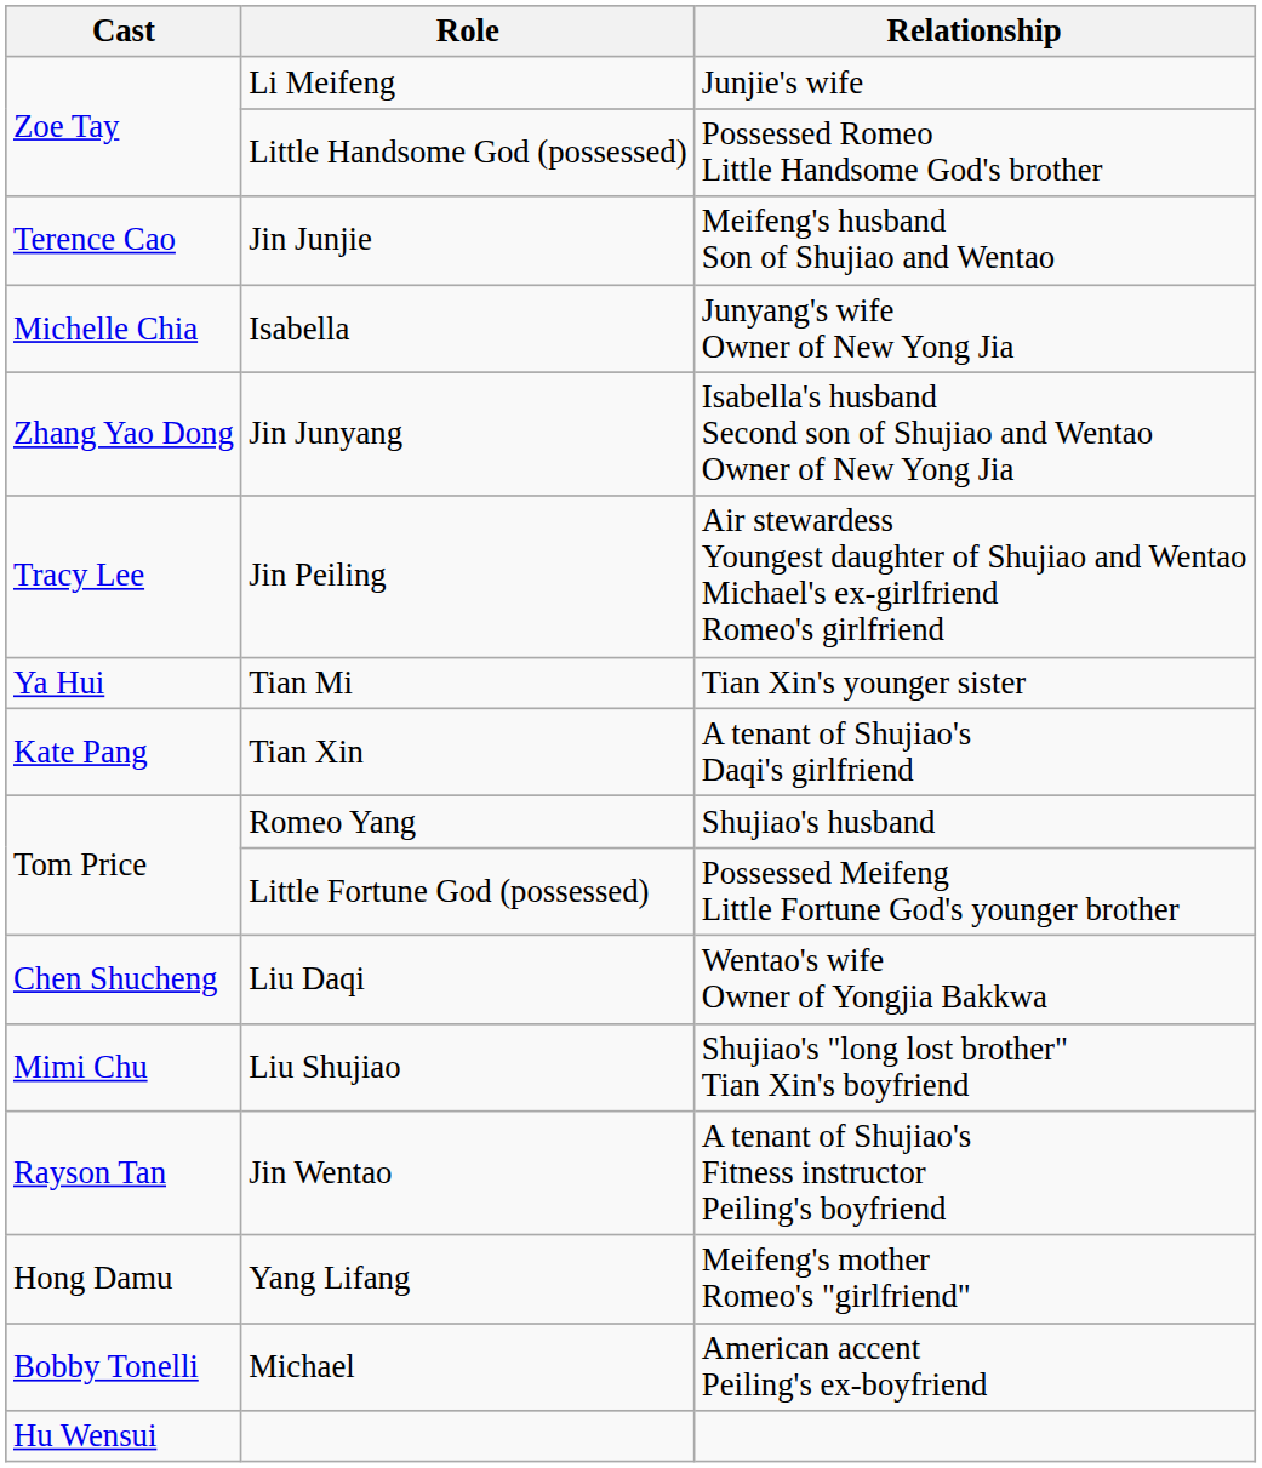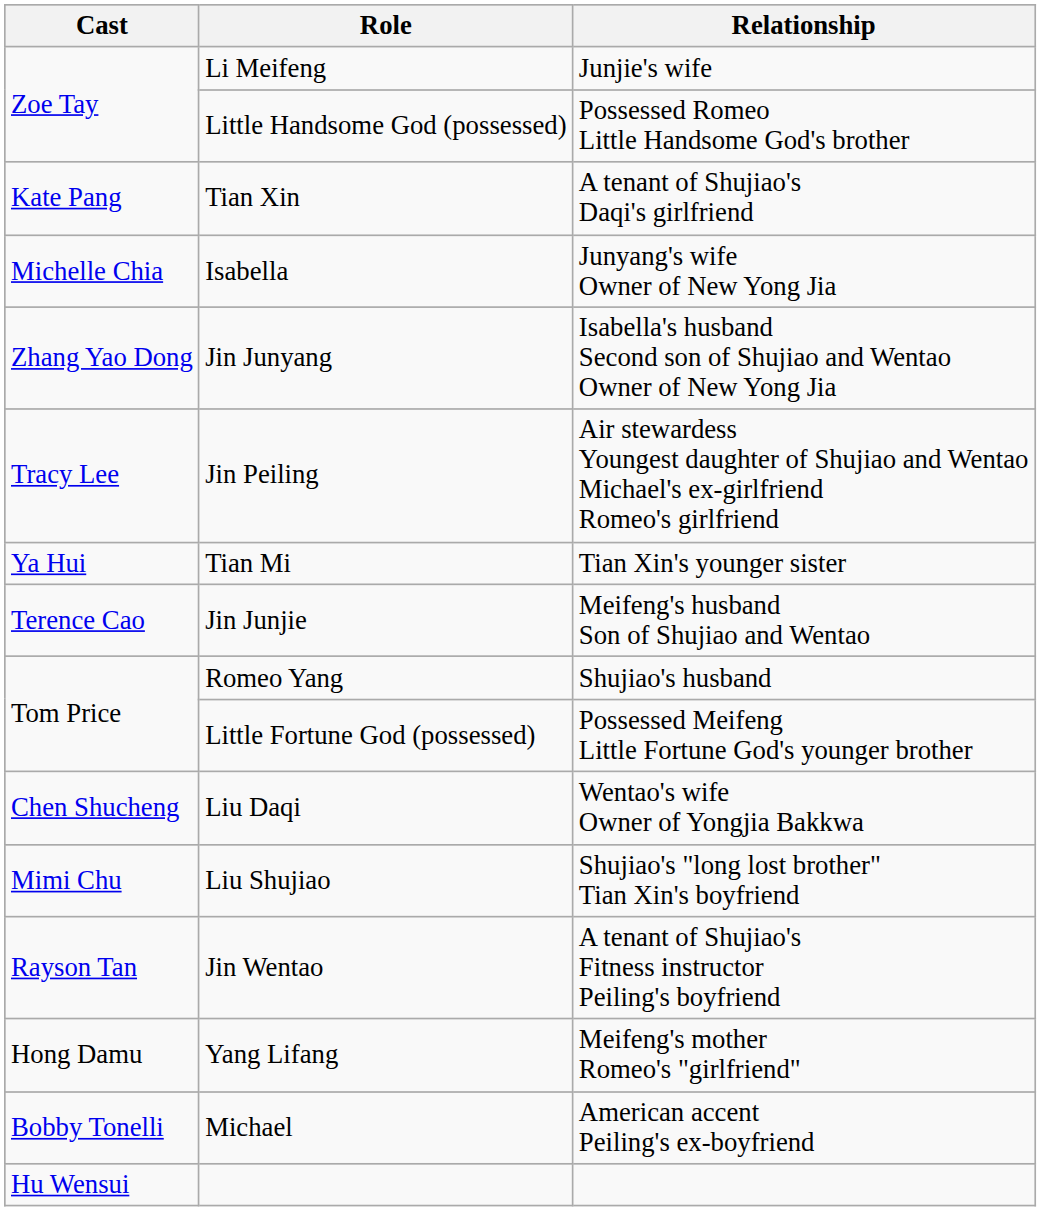 <table class="wikitable">
 <tr>
 <th>Cast</th>
 <th>Role</th>
 <th>Relationship</th>
 </tr>
 <tr>
 <td rowspan=2><a href='#'>Zoe Tay</a></td>
 <td>Li Meifeng</td>
 <td>Junjie's wife</td>
 </tr>
 <tr>
 <td>Little Handsome God (possessed)</td>
 <td>Possessed Romeo <br> Little Handsome God's brother</td>
 </tr>
 <tr>
-<td><a href='#'>Terence Cao</a></td>
-<td>Jin Junjie</td>
-<td>Meifeng's husband <br> Son of Shujiao and Wentao</td>
+<td><a href='#'>Kate Pang</a></td>
+<td>Tian Xin</td>
+<td>A tenant of Shujiao's<br>Daqi's girlfriend</td>
 </tr>
 <tr>
 <td><a href='#'>Michelle Chia</a></td>
 <td>Isabella</td>
 <td>Junyang's wife <br> Owner of New Yong Jia</td>
 </tr>
 <tr>
 <td><a href='#'>Zhang Yao Dong</a></td>
 <td>Jin Junyang</td>
 <td>Isabella's husband <br> Second son of Shujiao and Wentao <br> Owner of New Yong Jia</td>
 </tr>
 <tr>
 <td><a href='#'>Tracy Lee</a></td>
 <td>Jin Peiling</td>
 <td>Air stewardess <br> Youngest daughter of Shujiao and Wentao <br>Michael's ex-girlfriend<br> Romeo's girlfriend</td>
 </tr>
 <tr>
 <td><a href='#'>Ya Hui</a></td>
 <td>Tian Mi</td>
 <td>Tian Xin's younger sister</td>
 </tr>
 <tr>
-<td><a href='#'>Kate Pang</a></td>
-<td>Tian Xin</td>
-<td>A tenant of Shujiao's<br>Daqi's girlfriend</td>
+<td><a href='#'>Terence Cao</a></td>
+<td>Jin Junjie</td>
+<td>Meifeng's husband <br> Son of Shujiao and Wentao</td>
 </tr>
 <tr>
 <td rowspan=2>Tom Price</td>
 <td>Romeo Yang</td>
 <td>Shujiao's husband</td>
 </tr>
 <tr>
 <td>Little Fortune God (possessed)</td>
 <td>Possessed Meifeng <br> Little Fortune God's younger brother</td>
 </tr>
 <tr>
 <td><a href='#'>Chen Shucheng</a></td>
 <td>Liu Daqi</td>
 <td>Wentao's wife <br> Owner of Yongjia Bakkwa</td>
 </tr>
 <tr>
 <td><a href='#'>Mimi Chu</a></td>
 <td>Liu Shujiao</td>
 <td>Shujiao's "long lost brother"<br>Tian Xin's boyfriend</td>
 </tr>
 <tr>
 <td><a href='#'>Rayson Tan</a></td>
 <td>Jin Wentao</td>
 <td>A tenant of Shujiao's <br> Fitness instructor<br>Peiling's boyfriend</td>
 </tr>
 <tr>
 <td>Hong Damu</td>
 <td>Yang Lifang</td>
 <td>Meifeng's mother <br> Romeo's "girlfriend"</td>
 </tr>
 <tr>
 <td><a href='#'>Bobby Tonelli</a></td>
 <td>Michael</td>
 <td>American accent <br> Peiling's ex-boyfriend</td>
 </tr>
 <tr>
 <td><a href='#'>Hu Wensui</a></td>
 <td></td>
 <td></td>
 </tr>
 </table>
